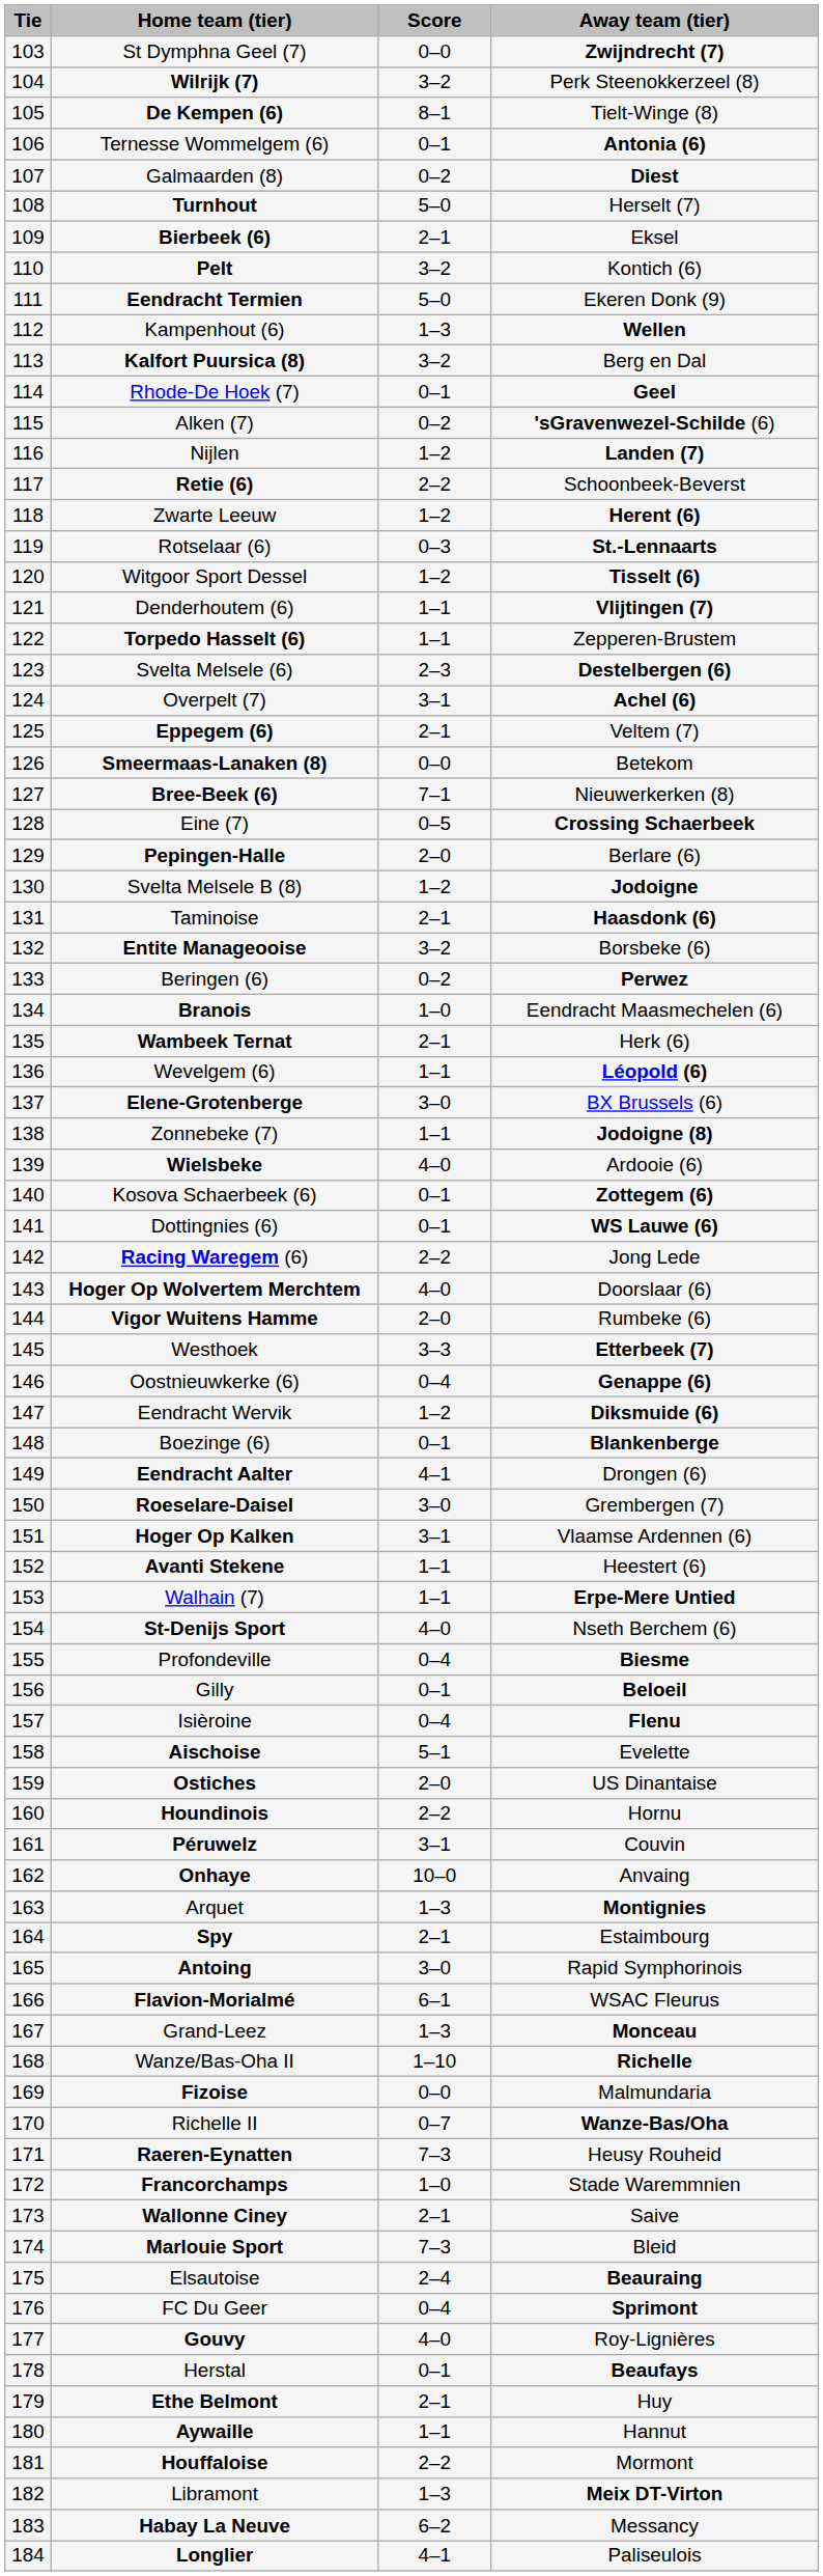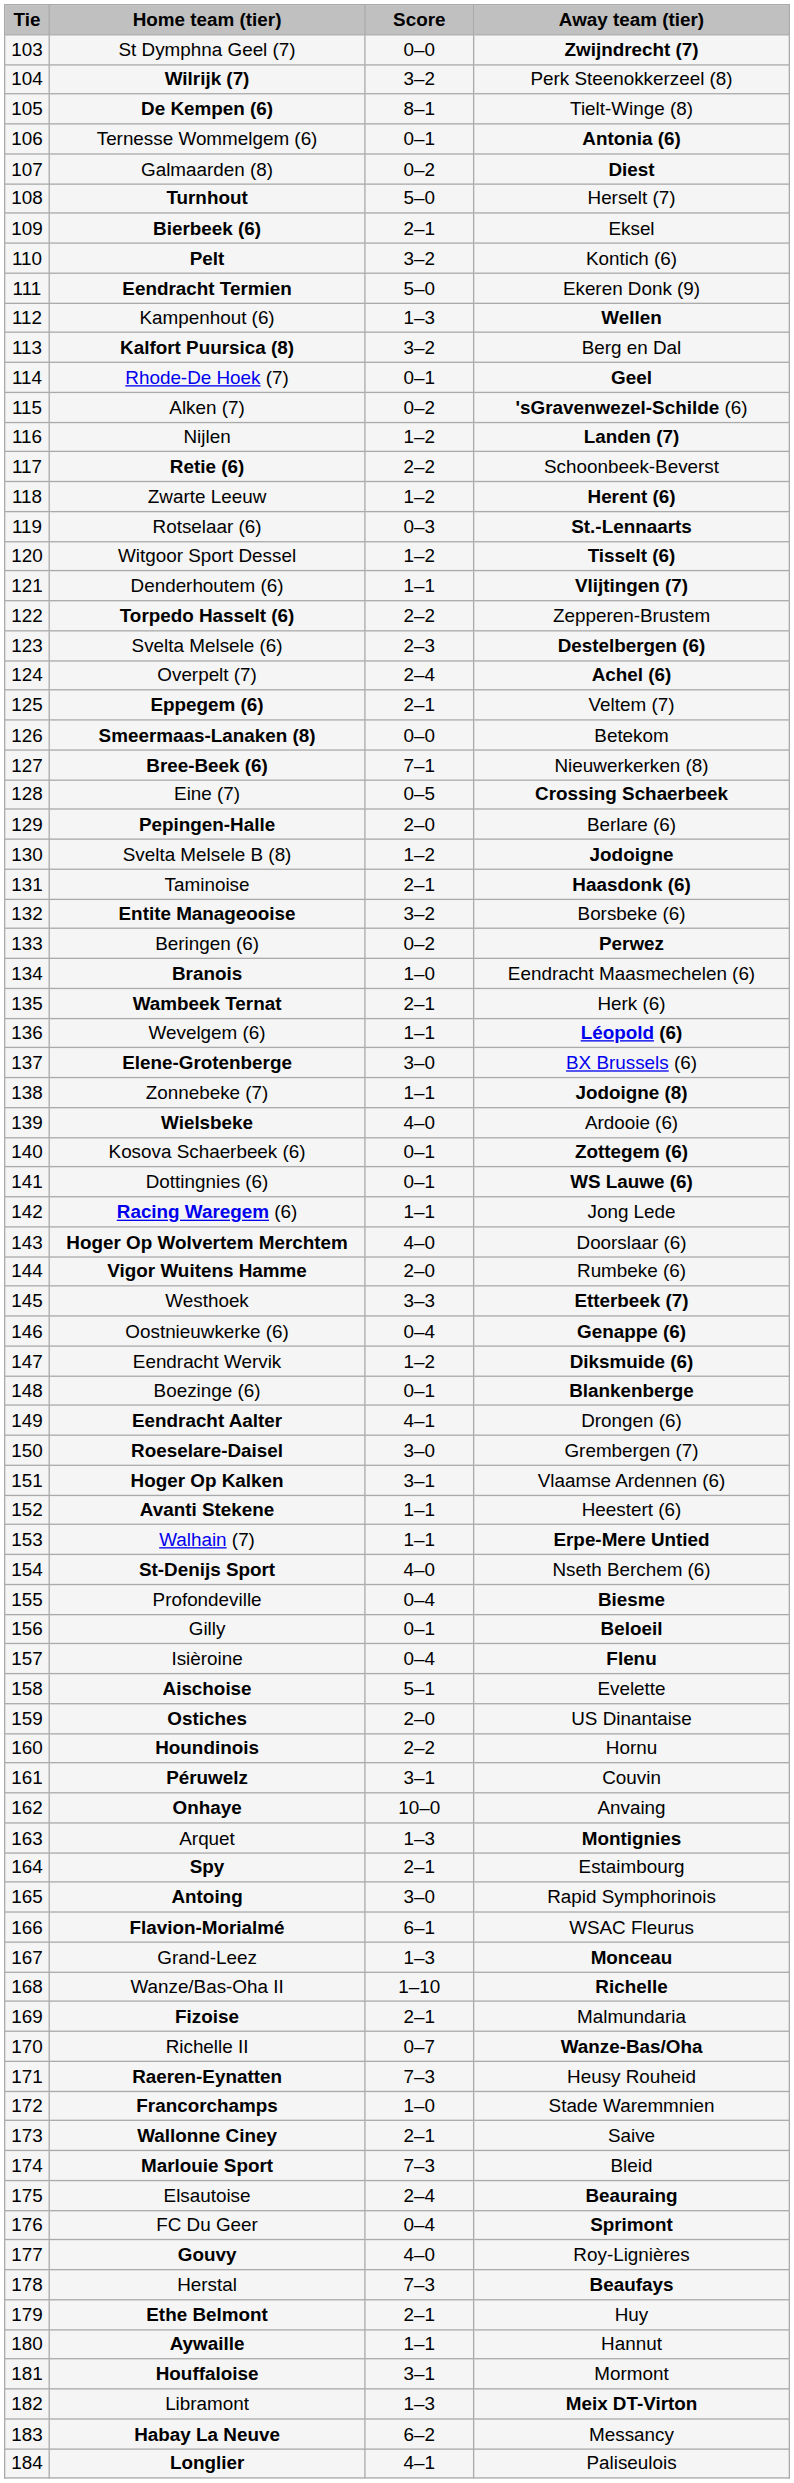 <table class="wikitable mw-collapsible" style="width: 600px; background:WhiteSmoke; text-align:center; font-size:90%">
 <tr>
 <td scope="col" style="width:  5.00%; background:silver;"><strong>Tie</strong></td>
 <td scope="col" style="width: 36.25%; background:silver;"><strong>Home team (tier)</strong></td>
 <td scope="col" style="width: 12.50%; background:silver;"><strong>Score</strong></td>
 <td scope="col" style="width: 36.25%; background:silver;"><strong>Away team (tier)</strong></td>
 </tr>
 <tr>
 <td>103</td>
 <td>St Dymphna Geel (7)</td>
 <td>0–0</td>
 <td><strong>Zwijndrecht (7)</strong></td>
 </tr>
 <tr>
 <td>104</td>
 <td><strong>Wilrijk (7)</strong></td>
 <td>3–2</td>
 <td>Perk Steenokkerzeel (8)</td>
 </tr>
 <tr>
 <td>105</td>
 <td><strong>De Kempen (6)</strong></td>
 <td>8–1</td>
 <td>Tielt-Winge (8)</td>
 </tr>
 <tr>
 <td>106</td>
 <td>Ternesse Wommelgem (6)</td>
 <td>0–1</td>
 <td><strong>Antonia (6)</strong></td>
 </tr>
 <tr>
 <td>107</td>
 <td>Galmaarden (8)</td>
 <td>0–2</td>
 <td><strong>Diest</strong></td>
 </tr>
 <tr>
 <td>108</td>
 <td><strong>Turnhout</strong></td>
 <td>5–0</td>
 <td>Herselt (7)</td>
 </tr>
 <tr>
 <td>109</td>
 <td><strong>Bierbeek (6)</strong></td>
 <td>2–1</td>
 <td>Eksel</td>
 </tr>
 <tr>
 <td>110</td>
 <td><strong>Pelt</strong></td>
 <td>3–2</td>
 <td>Kontich (6)</td>
 </tr>
 <tr>
 <td>111</td>
 <td><strong>Eendracht Termien</strong></td>
 <td>5–0</td>
 <td>Ekeren Donk (9)</td>
 </tr>
 <tr>
 <td>112</td>
 <td>Kampenhout (6)</td>
 <td>1–3</td>
 <td><strong>Wellen</strong></td>
 </tr>
 <tr>
 <td>113</td>
 <td><strong>Kalfort Puursica (8)</strong></td>
 <td>3–2</td>
 <td>Berg en Dal</td>
 </tr>
 <tr>
 <td>114</td>
 <td><a href='#'>Rhode-De Hoek</a> (7)</td>
 <td>0–1</td>
 <td><strong>Geel</strong></td>
 </tr>
 <tr>
 <td>115</td>
 <td>Alken (7)</td>
 <td>0–2</td>
 <td><strong>'sGravenwezel-Schilde</strong> (6)</td>
 </tr>
 <tr>
 <td>116</td>
 <td>Nijlen</td>
 <td>1–2</td>
 <td><strong>Landen (7)</strong></td>
 </tr>
 <tr>
 <td>117</td>
 <td><strong>Retie (6)</strong></td>
 <td>2–2</td>
 <td>Schoonbeek-Beverst</td>
 </tr>
 <tr>
 <td>118</td>
 <td>Zwarte Leeuw</td>
 <td>1–2</td>
 <td><strong>Herent (6)</strong></td>
 </tr>
 <tr>
 <td>119</td>
 <td>Rotselaar (6)</td>
 <td>0–3</td>
 <td><strong>St.-Lennaarts</strong></td>
 </tr>
 <tr>
 <td>120</td>
 <td>Witgoor Sport Dessel</td>
 <td>1–2</td>
 <td><strong>Tisselt (6)</strong></td>
 </tr>
 <tr>
 <td>121</td>
 <td>Denderhoutem (6)</td>
 <td>1–1</td>
 <td><strong>Vlijtingen (7)</strong></td>
 </tr>
 <tr>
 <td>122</td>
 <td><strong>Torpedo Hasselt (6)</strong></td>
-<td>1–1</td>
+<td>2–2</td>
 <td>Zepperen-Brustem</td>
 </tr>
 <tr>
 <td>123</td>
 <td>Svelta Melsele (6)</td>
 <td>2–3</td>
 <td><strong>Destelbergen (6)</strong></td>
 </tr>
 <tr>
 <td>124</td>
 <td>Overpelt (7)</td>
-<td>3–1</td>
+<td>2–4</td>
 <td><strong>Achel (6)</strong></td>
 </tr>
 <tr>
 <td>125</td>
 <td><strong>Eppegem (6)</strong></td>
 <td>2–1</td>
 <td>Veltem (7)</td>
 </tr>
 <tr>
 <td>126</td>
 <td><strong>Smeermaas-Lanaken (8)</strong></td>
 <td>0–0</td>
 <td>Betekom</td>
 </tr>
 <tr>
 <td>127</td>
 <td><strong>Bree-Beek (6)</strong></td>
 <td>7–1</td>
 <td>Nieuwerkerken (8)</td>
 </tr>
 <tr>
 <td>128</td>
 <td>Eine (7)</td>
 <td>0–5</td>
 <td><strong>Crossing Schaerbeek</strong></td>
 </tr>
 <tr 0>
 <td>129</td>
 <td><strong>Pepingen-Halle</strong></td>
 <td>2–0</td>
 <td>Berlare (6)</td>
 </tr>
 <tr>
 <td>130</td>
 <td>Svelta Melsele B (8)</td>
 <td>1–2</td>
 <td><strong>Jodoigne</strong></td>
 </tr>
 <tr>
 <td>131</td>
 <td>Taminoise</td>
 <td>2–1</td>
 <td><strong>Haasdonk (6)</strong></td>
 </tr>
 <tr>
 <td>132</td>
 <td><strong>Entite Manageooise</strong></td>
 <td>3–2</td>
 <td>Borsbeke (6)</td>
 </tr>
 <tr>
 <td>133</td>
 <td>Beringen (6)</td>
 <td>0–2</td>
 <td><strong>Perwez</strong></td>
 </tr>
 <tr>
 <td>134</td>
 <td><strong>Branois</strong></td>
 <td>1–0</td>
 <td>Eendracht Maasmechelen (6)</td>
 </tr>
 <tr>
 <td>135</td>
 <td><strong>Wambeek Ternat</strong></td>
 <td>2–1</td>
 <td>Herk (6)</td>
 </tr>
 <tr>
 <td>136</td>
 <td>Wevelgem (6)</td>
 <td>1–1</td>
 <td><strong><a href='#'>Léopold</a> (6)</strong></td>
 </tr>
 <tr>
 <td>137</td>
 <td><strong>Elene-Grotenberge</strong></td>
 <td>3–0</td>
 <td><a href='#'>BX Brussels</a> (6)</td>
 </tr>
 <tr>
 <td>138</td>
 <td>Zonnebeke (7)</td>
 <td>1–1</td>
 <td><strong>Jodoigne (8)</strong></td>
 </tr>
 <tr>
 <td>139</td>
 <td><strong>Wielsbeke</strong></td>
 <td>4–0</td>
 <td>Ardooie (6)</td>
 </tr>
 <tr>
 <td>140</td>
 <td>Kosova Schaerbeek (6)</td>
 <td>0–1</td>
 <td><strong>Zottegem (6)</strong></td>
 </tr>
 <tr>
 <td>141</td>
 <td>Dottingnies (6)</td>
 <td>0–1</td>
 <td><strong>WS Lauwe (6)</strong></td>
 </tr>
 <tr>
 <td>142</td>
 <td><strong><a href='#'>Racing Waregem</a></strong> (6)</td>
-<td>2–2</td>
+<td>1–1</td>
 <td>Jong Lede</td>
 </tr>
 <tr>
 <td>143</td>
 <td><strong>Hoger Op Wolvertem Merchtem</strong></td>
 <td>4–0</td>
 <td>Doorslaar (6)</td>
 </tr>
 <tr>
 <td>144</td>
 <td><strong>Vigor Wuitens Hamme</strong></td>
 <td>2–0</td>
 <td>Rumbeke (6)</td>
 </tr>
 <tr>
 <td>145</td>
 <td>Westhoek</td>
 <td>3–3</td>
 <td><strong>Etterbeek (7)</strong></td>
 </tr>
 <tr>
 <td>146</td>
 <td>Oostnieuwkerke (6)</td>
 <td>0–4</td>
 <td><strong>Genappe (6)</strong></td>
 </tr>
 <tr>
 <td>147</td>
 <td>Eendracht Wervik</td>
 <td>1–2</td>
 <td><strong>Diksmuide (6)</strong></td>
 </tr>
 <tr>
 <td>148</td>
 <td>Boezinge (6)</td>
 <td>0–1</td>
 <td><strong>Blankenberge</strong></td>
 </tr>
 <tr>
 <td>149</td>
 <td><strong>Eendracht Aalter</strong></td>
 <td>4–1</td>
 <td>Drongen (6)</td>
 </tr>
 <tr>
 <td>150</td>
 <td><strong>Roeselare-Daisel</strong></td>
 <td>3–0</td>
 <td>Grembergen (7)</td>
 </tr>
 <tr>
 <td>151</td>
 <td><strong>Hoger Op Kalken</strong></td>
 <td>3–1</td>
 <td>Vlaamse Ardennen (6)</td>
 </tr>
 <tr>
 <td>152</td>
 <td><strong>Avanti Stekene</strong></td>
 <td>1–1</td>
 <td>Heestert (6)</td>
 </tr>
 <tr>
 <td>153</td>
 <td><a href='#'>Walhain</a> (7)</td>
 <td>1–1</td>
 <td><strong>Erpe-Mere Untied</strong></td>
 </tr>
 <tr>
 <td>154</td>
 <td><strong>St-Denijs Sport</strong></td>
 <td>4–0</td>
 <td>Nseth Berchem (6)</td>
 </tr>
 <tr>
 <td>155</td>
 <td>Profondeville</td>
 <td>0–4</td>
 <td><strong>Biesme</strong></td>
 </tr>
 <tr>
 <td>156</td>
 <td>Gilly</td>
 <td>0–1</td>
 <td><strong>Beloeil</strong></td>
 </tr>
 <tr>
 <td>157</td>
 <td>Isièroine</td>
 <td>0–4</td>
 <td><strong>Flenu</strong></td>
 </tr>
 <tr>
 <td>158</td>
 <td><strong>Aischoise</strong></td>
 <td>5–1</td>
 <td>Evelette</td>
 </tr>
 <tr>
 <td>159</td>
 <td><strong>Ostiches</strong></td>
 <td>2–0</td>
 <td>US Dinantaise</td>
 </tr>
 <tr>
 <td>160</td>
 <td><strong>Houndinois</strong></td>
 <td>2–2</td>
 <td>Hornu</td>
 </tr>
 <tr>
 <td>161</td>
 <td><strong>Péruwelz</strong></td>
 <td>3–1</td>
 <td>Couvin</td>
 </tr>
 <tr>
 <td>162</td>
 <td><strong>Onhaye</strong></td>
 <td>10–0</td>
 <td>Anvaing</td>
 </tr>
 <tr>
 <td>163</td>
 <td>Arquet</td>
 <td>1–3</td>
 <td><strong>Montignies</strong></td>
 </tr>
 <tr>
 <td>164</td>
 <td><strong>Spy</strong></td>
 <td>2–1</td>
 <td>Estaimbourg</td>
 </tr>
 <tr>
 <td>165</td>
 <td><strong>Antoing</strong></td>
 <td>3–0</td>
 <td>Rapid Symphorinois</td>
 </tr>
 <tr>
 <td>166</td>
 <td><strong>Flavion-Morialmé</strong></td>
 <td>6–1</td>
 <td>WSAC Fleurus</td>
 </tr>
 <tr>
 <td>167</td>
 <td>Grand-Leez</td>
 <td>1–3</td>
 <td><strong>Monceau</strong></td>
 </tr>
 <tr>
 <td>168</td>
 <td>Wanze/Bas-Oha II</td>
 <td>1–10</td>
 <td><strong>Richelle</strong></td>
 </tr>
 <tr>
 <td>169</td>
 <td><strong>Fizoise</strong></td>
-<td>0–0</td>
+<td>2–1</td>
 <td>Malmundaria</td>
 </tr>
 <tr>
 <td>170</td>
 <td>Richelle II</td>
 <td>0–7</td>
 <td><strong>Wanze-Bas/Oha</strong></td>
 </tr>
 <tr>
 <td>171</td>
 <td><strong>Raeren-Eynatten</strong></td>
 <td>7–3</td>
 <td>Heusy Rouheid</td>
 </tr>
 <tr>
 <td>172</td>
 <td><strong>Francorchamps</strong></td>
 <td>1–0</td>
 <td>Stade Waremmnien</td>
 </tr>
 <tr>
 <td>173</td>
 <td><strong>Wallonne Ciney</strong></td>
 <td>2–1</td>
 <td>Saive</td>
 </tr>
 <tr>
 <td>174</td>
 <td><strong>Marlouie Sport</strong></td>
 <td>7–3</td>
 <td>Bleid</td>
 </tr>
 <tr>
 <td>175</td>
 <td>Elsautoise</td>
 <td>2–4</td>
 <td><strong>Beauraing</strong></td>
 </tr>
 <tr>
 <td>176</td>
 <td>FC Du Geer</td>
 <td>0–4</td>
 <td><strong>Sprimont</strong></td>
 </tr>
 <tr>
 <td>177</td>
 <td><strong>Gouvy</strong></td>
 <td>4–0</td>
 <td>Roy-Lignières</td>
 </tr>
 <tr>
 <td>178</td>
 <td>Herstal</td>
-<td>0–1</td>
+<td>7–3</td>
 <td><strong>Beaufays</strong></td>
 </tr>
 <tr>
 <td>179</td>
 <td><strong>Ethe Belmont</strong></td>
 <td>2–1</td>
 <td>Huy</td>
 </tr>
 <tr>
 <td>180</td>
 <td><strong>Aywaille</strong></td>
 <td>1–1</td>
 <td>Hannut</td>
 </tr>
 <tr>
 <td>181</td>
 <td><strong>Houffaloise</strong></td>
-<td>2–2</td>
+<td>3–1</td>
 <td>Mormont</td>
 </tr>
 <tr>
 <td>182</td>
 <td>Libramont</td>
 <td>1–3</td>
 <td><strong>Meix DT-Virton</strong></td>
 </tr>
 <tr>
 <td>183</td>
 <td><strong>Habay La Neuve</strong></td>
 <td>6–2</td>
 <td>Messancy</td>
 </tr>
 <tr>
 <td>184</td>
 <td><strong>Longlier</strong></td>
 <td>4–1</td>
 <td>Paliseulois</td>
 </tr>
 </table>
